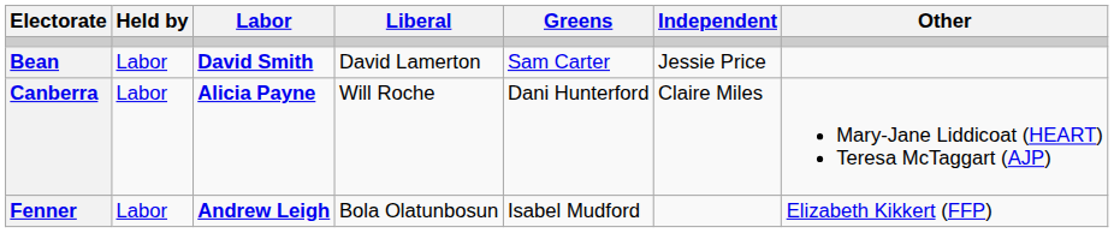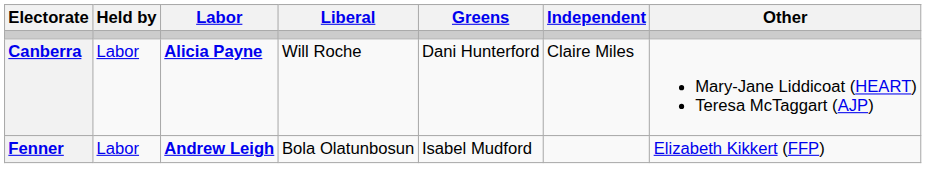 <table class="wikitable">
 <tr>
 <th>Electorate</th>
 <th>Held by</th>
 <th><a href='#'>Labor</a></th>
 <th><a href='#'>Liberal</a></th>
 <th><a href='#'>Greens</a></th>
 <th><a href='#'>Independent</a></th>
 <th>Other</th>
 </tr>
 <tr style="background:#ccc;">
 <td></td>
 <td></td>
 <td></td>
 <td></td>
 <td></td>
 <td></td>
-<td></td>
-</tr>
-<tr style=vertical-align:top>
-<th style=text-align:left><a href='#'>Bean</a></th>
-<td><a href='#'>Labor</a></td>
-<td><strong><a href='#'>David Smith</a></strong></td>
-<td>David Lamerton</td>
-<td><a href='#'>Sam Carter</a></td>
-<td>Jessie Price</td>
 <td></td>
 </tr>
 <tr style=vertical-align:top>
 <th style=text-align:left><a href='#'>Canberra</a></th>
 <td><a href='#'>Labor</a></td>
 <td><strong><a href='#'>Alicia Payne</a></strong></td>
 <td>Will Roche</td>
 <td>Dani Hunterford</td>
 <td>Claire Miles</td>
 <td><ul><br><li>Mary-Jane Liddicoat (<a href='#'>HEART</a>)<li>Teresa McTaggart (<a href='#'>AJP</a>)</ul></td>
 </tr>
 <tr style=vertical-align:top>
 <th style=text-align:left><a href='#'>Fenner</a></th>
 <td><a href='#'>Labor</a></td>
 <td><strong><a href='#'>Andrew Leigh</a></strong></td>
 <td>Bola Olatunbosun</td>
 <td>Isabel Mudford</td>
 <td></td>
 <td><a href='#'>Elizabeth Kikkert</a> (<a href='#'>FFP</a>)</td>
 </tr>
 </table>
